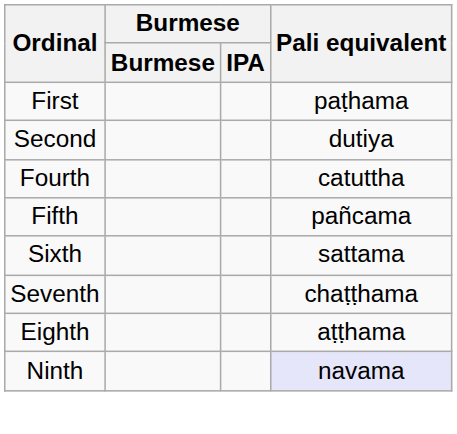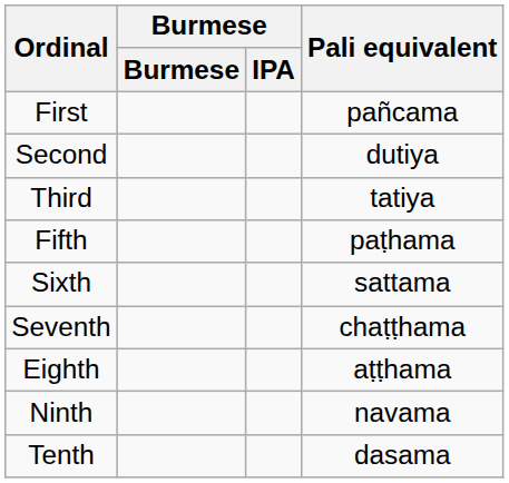 <table class="wikitable" style="text-align:center">
 <tr>
 <th rowspan="2">Ordinal</th>
 <th colspan="2">Burmese</th>
 <th rowspan="2">Pali equivalent</th>
 </tr>
 <tr>
 <th>Burmese</th>
 <th>IPA</th>
 </tr>
 <tr>
 <td>First</td>
 <td></td>
 <td></td>
-<td>paṭhama</td>
+<td>pañcama</td>
 </tr>
 <tr>
 <td>Second</td>
 <td></td>
 <td></td>
 <td>dutiya</td>
 </tr>
 <tr>
-<td>Fourth</td>
+<td>Third</td>
 <td></td>
 <td></td>
-<td>catuttha</td>
+<td>tatiya</td>
 </tr>
 <tr>
 <td>Fifth</td>
 <td></td>
 <td></td>
-<td>pañcama</td>
+<td>paṭhama</td>
 </tr>
 <tr>
 <td>Sixth</td>
 <td></td>
 <td></td>
 <td>sattama</td>
 </tr>
 <tr>
 <td>Seventh</td>
 <td></td>
 <td></td>
 <td>chaṭṭhama</td>
 </tr>
 <tr>
 <td>Eighth</td>
 <td></td>
 <td></td>
 <td>aṭṭhama</td>
 </tr>
 <tr>
 <td>Ninth</td>
 <td></td>
 <td></td>
-<td style="background: lavender;">navama</td>
+<td>navama</td>
+</tr>
+<tr>
+<td>Tenth</td>
+<td></td>
+<td></td>
+<td>dasama</td>
 </tr>
 </table>
